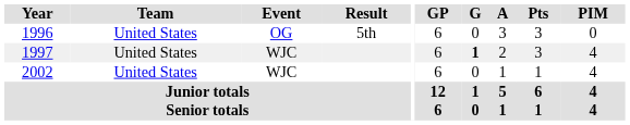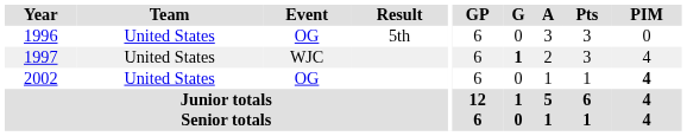 <table border="0" cellpadding="1" cellspacing="0" ID="Table3" style="text-align:center; width:40em">
 <tr ALIGN="center" bgcolor="#e0e0e0">
 <th>Year</th>
 <th>Team</th>
 <th>Event</th>
 <th>Result</th>
 <th rowspan="99" bgcolor="#ffffff"></th>
 <th>GP</th>
 <th>G</th>
 <th>A</th>
 <th>Pts</th>
 <th>PIM</th>
 </tr>
 <tr>
 <td><a href='#'>1996</a></td>
 <td><a href='#'>United States</a></td>
 <td><a href='#'>OG</a></td>
 <td>5th</td>
 <td>6</td>
 <td>0</td>
 <td>3</td>
 <td>3</td>
 <td>0</td>
 </tr>
 <tr bgcolor="#f0f0f0">
 <td><a href='#'>1997</a></td>
 <td>United States</td>
 <td>WJC</td>
 <td></td>
 <td>6</td>
 <td><strong>1</strong></td>
 <td>2</td>
 <td>3</td>
 <td>4</td>
 </tr>
 <tr>
 <td><a href='#'>2002</a></td>
 <td><a href='#'>United States</a></td>
-<td>WJC</td>
+<td><a href='#'>OG</a></td>
 <td></td>
 <td>6</td>
 <td>0</td>
 <td>1</td>
 <td>1</td>
-<td>4</td>
+<td><strong>4</strong></td>
 </tr>
 <tr bgcolor="#e0e0e0">
 <th colspan="4">Junior totals</th>
 <th>12</th>
 <th>1</th>
 <th>5</th>
 <th>6</th>
 <th>4</th>
 </tr>
 <tr bgcolor="#e0e0e0">
 <th colspan="4">Senior totals</th>
 <th>6</th>
 <th>0</th>
 <th>1</th>
 <th>1</th>
 <th>4</th>
 </tr>
 </table>
